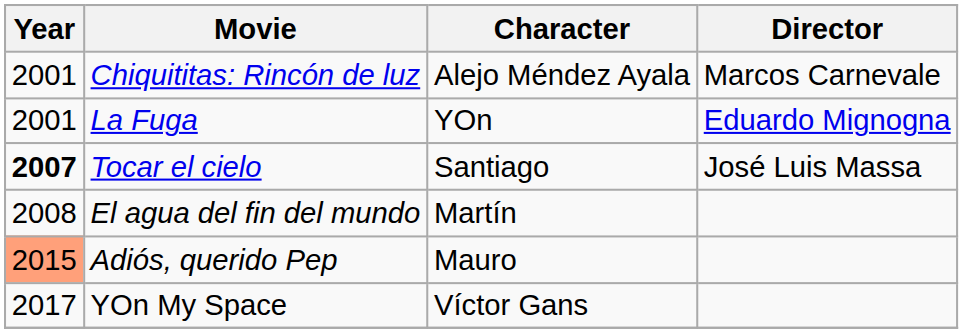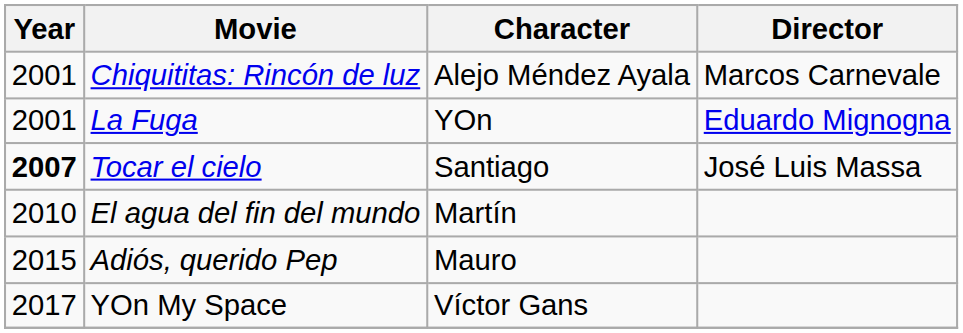 <table class="wikitable" style="font-size: 90%;">
 <tr>
 <th>Year</th>
 <th>Movie</th>
 <th>Character</th>
 <th>Director</th>
 </tr>
 <tr>
 <td>2001</td>
 <td><em><a href='#'>Chiquititas: Rincón de luz</a></em></td>
 <td>Alejo Méndez Ayala</td>
 <td>Marcos Carnevale</td>
 </tr>
 <tr>
 <td>2001</td>
 <td><em><a href='#'>La Fuga</a></em></td>
 <td>YOn</td>
 <td><a href='#'>Eduardo Mignogna</a></td>
 </tr>
 <tr>
 <td><strong>2007</strong></td>
 <td><em><a href='#'>Tocar el cielo</a></em></td>
 <td>Santiago</td>
 <td>José Luis Massa</td>
 </tr>
 <tr>
-<td>2008</td>
+<td>2010</td>
 <td><em>El agua del fin del mundo</em></td>
 <td>Martín</td>
 <td></td>
 </tr>
 <tr>
-<td style="background: lightsalmon;">2015</td>
+<td>2015</td>
 <td><em>Adiós, querido Pep</em></td>
 <td>Mauro</td>
 <td></td>
 </tr>
 <tr>
 <td>2017</td>
 <td>YOn My Space</td>
 <td>Víctor Gans</td>
 <td></td>
 </tr>
 <tr>
 </tr>
 </table>
